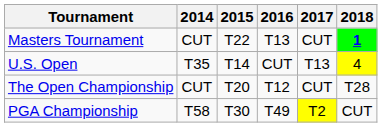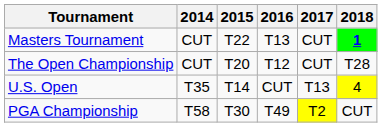 <table class="wikitable" style="font-size:95%;text-align:center;">
 <tr>
 <th>Tournament</th>
 <th>2014</th>
 <th>2015</th>
 <th>2016</th>
 <th>2017</th>
 <th>2018</th>
 </tr>
 <tr>
 <td align=left><a href='#'>Masters Tournament</a></td>
 <td>CUT</td>
 <td>T22</td>
 <td>T13</td>
 <td>CUT</td>
 <td style="background:lime;"><strong><a href='#'>1</a></strong></td>
 </tr>
 <tr>
+<td align=left><a href='#'>The Open Championship</a></td>
+<td>CUT</td>
+<td>T20</td>
+<td>T12</td>
+<td>CUT</td>
+<td>T28</td>
+</tr>
+<tr>
 <td align=left><a href='#'>U.S. Open</a></td>
 <td>T35</td>
 <td>T14</td>
 <td>CUT</td>
 <td>T13</td>
 <td style="background:yellow;">4</td>
-</tr>
-<tr>
-<td align=left><a href='#'>The Open Championship</a></td>
-<td>CUT</td>
-<td>T20</td>
-<td>T12</td>
-<td>CUT</td>
-<td>T28</td>
 </tr>
 <tr>
 <td align=left><a href='#'>PGA Championship</a></td>
 <td>T58</td>
 <td>T30</td>
 <td>T49</td>
 <td style="background:yellow;">T2</td>
 <td>CUT</td>
 </tr>
 </table>
